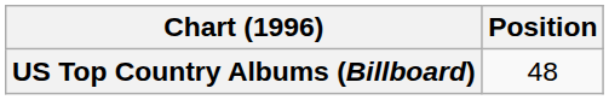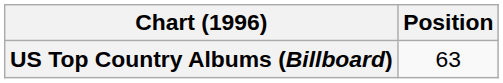 <table class="wikitable plainrowheaders" style="text-align:center">
 <tr>
 <th scope="col">Chart (1996)</th>
 <th scope="col">Position</th>
 </tr>
 <tr>
 <th scope="row">US Top Country Albums (<em>Billboard</em>)</th>
-<td>48</td>
+<td>63</td>
 </tr>
 </table>
